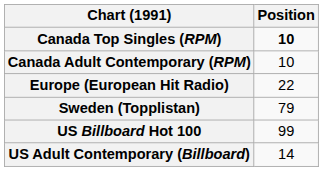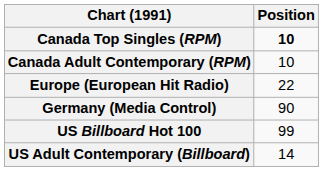 <table class="wikitable sortable plainrowheaders" style="text-align:center">
 <tr>
 <th>Chart (1991)</th>
 <th>Position</th>
 </tr>
 <tr>
 <th scope="row">Canada Top Singles (<em>RPM</em>)</th>
 <td><strong>10</strong></td>
 </tr>
 <tr>
 <th scope="row">Canada Adult Contemporary (<em>RPM</em>)</th>
 <td>10</td>
 </tr>
 <tr>
 <th scope="row">Europe (European Hit Radio)</th>
 <td>22</td>
 </tr>
 <tr>
-<th scope="row">Sweden (Topplistan)</th>
-<td>79</td>
+<th scope="row">Germany (Media Control)</th>
+<td>90</td>
 </tr>
 <tr>
 <th scope="row">US <em>Billboard</em> Hot 100</th>
 <td>99</td>
 </tr>
 <tr>
 <th scope="row">US Adult Contemporary (<em>Billboard</em>)</th>
 <td>14</td>
 </tr>
 </table>
